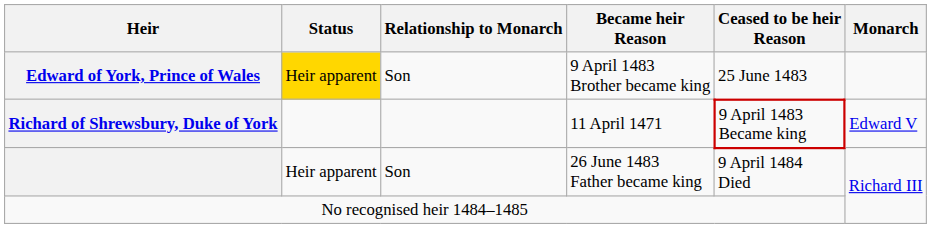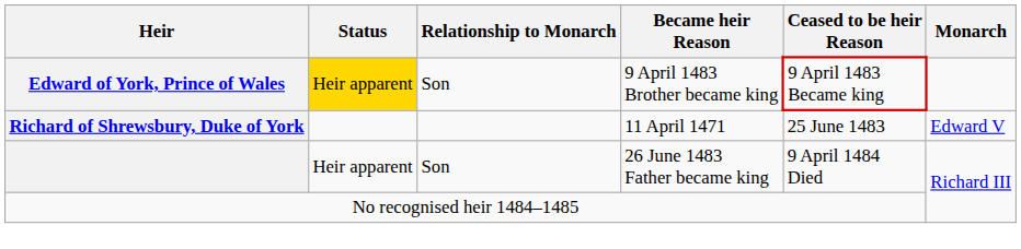 <table class="wikitable" style="font-size:95%">
 <tr>
 <th>Heir</th>
 <th>Status</th>
 <th>Relationship to Monarch</th>
 <th>Became heir<br>Reason</th>
 <th>Ceased to be heir<br>Reason</th>
 <th>Monarch</th>
 </tr>
 <tr>
 <th><a href='#'>Edward of York, Prince of Wales</a></th>
 <td style="background: gold;">Heir apparent</td>
 <td>Son</td>
 <td>9 April 1483<br>Brother became king</td>
-<td>25 June 1483<br></td>
+<td style="border-width:2px; border-color:#CC0000">9 April 1483<br>Became king</td>
 <td></td>
 </tr>
 <tr>
 <th><a href='#'>Richard of Shrewsbury, Duke of York</a></th>
 <td></td>
 <td></td>
 <td>11 April 1471<br></td>
-<td style="border-width:2px; border-color:#CC0000">9 April 1483<br>Became king</td>
+<td>25 June 1483<br></td>
 <td><a href='#'>Edward V</a></td>
 </tr>
 <tr>
 <th></th>
 <td>Heir apparent</td>
 <td>Son</td>
 <td>26 June 1483<br>Father became king</td>
 <td>9 April 1484<br>Died</td>
 <td rowspan=2><a href='#'>Richard III</a></td>
 </tr>
 <tr>
 <td colspan=5 style="text-align:center">No recognised heir 1484–1485</td>
 </tr>
 </table>
